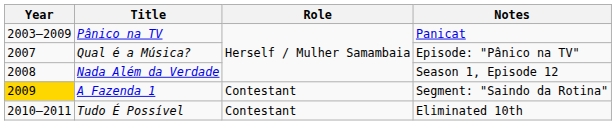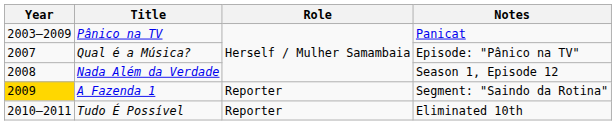 <table class="wikitable sortable">
 <tr>
 <th>Year</th>
 <th>Title</th>
 <th>Role</th>
 <th class="unsortable">Notes</th>
 </tr>
 <tr>
 <td>2003–2009</td>
 <td><em><a href='#'>Pânico na TV</a></em></td>
 <td rowspan="3">Herself / Mulher Samambaia</td>
 <td><a href='#'>Panicat</a></td>
 </tr>
 <tr>
 <td>2007</td>
 <td><em>Qual é a Música?</em></td>
 <td>Episode: "Pânico na TV"</td>
 </tr>
 <tr>
 <td>2008</td>
 <td><em><a href='#'>Nada Além da Verdade</a></em></td>
 <td>Season 1, Episode 12</td>
 </tr>
 <tr>
 <td style="background: gold;">2009</td>
 <td><em><a href='#'>A Fazenda 1</a></em></td>
-<td>Contestant</td>
+<td>Reporter</td>
 <td>Segment: "Saindo da Rotina"</td>
 </tr>
 <tr>
 <td>2010–2011</td>
 <td><em>Tudo É Possível</em></td>
-<td>Contestant</td>
+<td>Reporter</td>
 <td>Eliminated 10th</td>
 </tr>
 </table>
